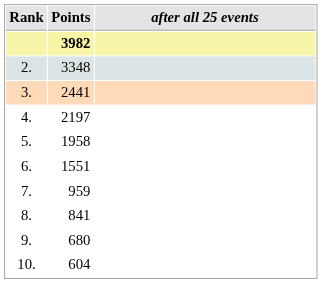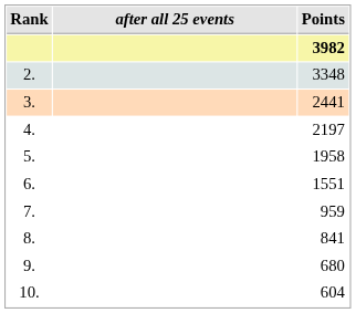 <table cellspacing="1" cellpadding="3" style="border:1px solid #AAAAAA; font-size:86%;">
 <tr bgcolor="#E4E4E4">
 <th style="border-bottom:1px solid #AAAAAA" width=10>Rank</th>
+<th style="border-bottom:1px solid #AAAAAA" width=200><em>after all 25 events</em></th>
 <th style="border-bottom:1px solid #AAAAAA" width=20 align=right>Points</th>
-<th style="border-bottom:1px solid #AAAAAA" width=200><em>after all 25 events</em></th>
 </tr>
 <tr style="background:#f7f6a8;">
 <td align=center></td>
+<td><strong></strong></td>
 <td align=right><strong>3982</strong></td>
-<td><strong></strong></td>
 </tr>
 <tr style="background:#dce5e5;">
 <td align=center>2.</td>
+<td></td>
 <td align=right>3348</td>
-<td></td>
 </tr>
 <tr style="background:#ffdab9;">
 <td align=center>3.</td>
+<td></td>
 <td align=right>2441</td>
-<td></td>
 </tr>
 <tr>
 <td align=center>4.</td>
+<td></td>
 <td align=right>2197</td>
-<td></td>
 </tr>
 <tr>
 <td align=center>5.</td>
+<td></td>
 <td align=right>1958</td>
-<td></td>
 </tr>
 <tr>
 <td align=center>6.</td>
+<td></td>
 <td align=right>1551</td>
-<td></td>
 </tr>
 <tr>
 <td align=center>7.</td>
+<td></td>
 <td align=right>959</td>
-<td></td>
 </tr>
 <tr>
 <td align=center>8.</td>
+<td>  </td>
 <td align=right>841</td>
-<td>  </td>
 </tr>
 <tr>
 <td align=center>9.</td>
+<td></td>
 <td align=right>680</td>
-<td></td>
 </tr>
 <tr>
 <td align=center>10.</td>
+<td></td>
 <td align=right>604</td>
-<td></td>
 </tr>
 </table>
